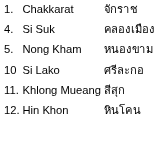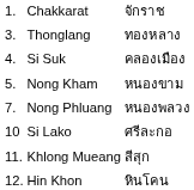 <table>
 <tr>
 <td>1.</td>
 <td>Chakkarat</td>
 <td>จักราช</td>
+<td></td>
+</tr>
+<tr>
+<td>3.</td>
+<td>Thonglang</td>
+<td>ทองหลาง</td>
 <td></td>
 </tr>
 <tr>
 <td>4.</td>
 <td>Si Suk</td>
 <td>คลองเมือง</td>
 <td></td>
 </tr>
 <tr>
 <td>5.</td>
 <td>Nong Kham</td>
 <td>หนองขาม</td>
+<td></td>
+</tr>
+<tr>
+<td>7.</td>
+<td>Nong Phluang</td>
+<td>หนองพลวง</td>
 <td></td>
 </tr>
 <tr>
 <td>10</td>
 <td>Si Lako</td>
 <td>ศรีละกอ</td>
 <td></td>
 </tr>
 <tr>
 <td>11.</td>
 <td>Khlong Mueang</td>
 <td>สีสุก</td>
 <td></td>
 </tr>
 <tr>
 <td>12.</td>
 <td>Hin Khon</td>
 <td>หินโคน</td>
 <td></td>
 </tr>
 </table>
